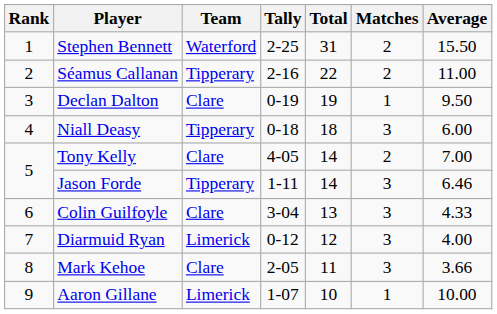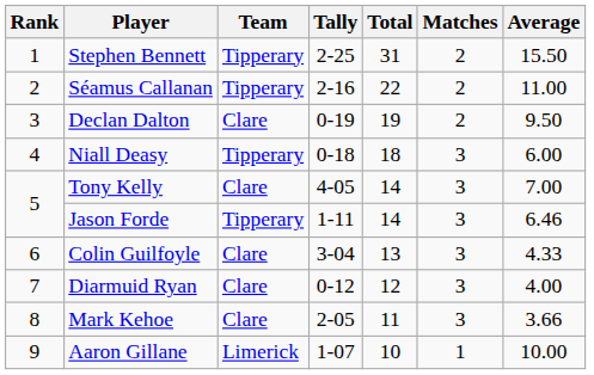 <table class="wikitable">
 <tr>
 <th>Rank</th>
 <th>Player</th>
 <th>Team</th>
 <th>Tally</th>
 <th>Total</th>
 <th>Matches</th>
 <th>Average</th>
 </tr>
 <tr>
 <td rowspan=1 align=center>1</td>
 <td><a href='#'>Stephen Bennett</a></td>
-<td><a href='#'>Waterford</a></td>
+<td><a href='#'>Tipperary</a></td>
 <td align=center>2-25</td>
 <td align=center>31</td>
 <td align=center>2</td>
 <td align=center>15.50</td>
 </tr>
 <tr>
 <td rowspan=1 align=center>2</td>
 <td><a href='#'>Séamus Callanan</a></td>
 <td><a href='#'>Tipperary</a></td>
 <td align=center>2-16</td>
 <td align=center>22</td>
 <td align=center>2</td>
 <td align=center>11.00</td>
 </tr>
 <tr>
 <td rowspan=1 align=center>3</td>
 <td><a href='#'>Declan Dalton</a></td>
 <td><a href='#'>Clare</a></td>
 <td align=center>0-19</td>
 <td align=center>19</td>
-<td align=center>1</td>
+<td align=center>2</td>
 <td align=center>9.50</td>
 </tr>
 <tr>
 <td rowspan=1 align=center>4</td>
 <td><a href='#'>Niall Deasy</a></td>
 <td><a href='#'>Tipperary</a></td>
 <td align=center>0-18</td>
 <td align=center>18</td>
 <td align=center>3</td>
 <td align=center>6.00</td>
 </tr>
 <tr>
 <td rowspan=2 align=center>5</td>
 <td><a href='#'>Tony Kelly</a></td>
 <td><a href='#'>Clare</a></td>
 <td align=center>4-05</td>
 <td align=center>14</td>
-<td align=center>2</td>
+<td align=center>3</td>
 <td align=center>7.00</td>
 </tr>
 <tr>
 <td><a href='#'>Jason Forde</a></td>
 <td><a href='#'>Tipperary</a></td>
 <td align=center>1-11</td>
 <td align=center>14</td>
 <td align=center>3</td>
 <td align=center>6.46</td>
 </tr>
 <tr>
 <td rowspan=1 align=center>6</td>
 <td><a href='#'>Colin Guilfoyle</a></td>
 <td><a href='#'>Clare</a></td>
 <td align=center>3-04</td>
 <td align=center>13</td>
 <td align=center>3</td>
 <td align=center>4.33</td>
 </tr>
 <tr>
 <td rowspan=1 align=center>7</td>
 <td><a href='#'>Diarmuid Ryan</a></td>
-<td><a href='#'>Limerick</a></td>
+<td><a href='#'>Clare</a></td>
 <td align=center>0-12</td>
 <td align=center>12</td>
 <td align=center>3</td>
 <td align=center>4.00</td>
 </tr>
 <tr>
 <td rowspan=1 align=center>8</td>
 <td><a href='#'>Mark Kehoe</a></td>
 <td><a href='#'>Clare</a></td>
 <td align=center>2-05</td>
 <td align=center>11</td>
 <td align=center>3</td>
 <td align=center>3.66</td>
 </tr>
 <tr>
 <td rowspan=1 align=center>9</td>
 <td><a href='#'>Aaron Gillane</a></td>
 <td><a href='#'>Limerick</a></td>
 <td align=center>1-07</td>
 <td align=center>10</td>
 <td align=center>1</td>
 <td align=center>10.00</td>
 </tr>
 </table>
